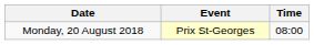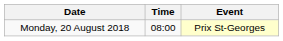 <table class = "wikitable" style="text-align:center;">
 <tr>
 <th width=220>Date</th>
+<th width=50>Time</th>
 <th width=150>Event</th>
-<th width=50>Time</th>
 </tr>
 <tr>
 <td>Monday, 20 August 2018</td>
+<td>08:00</td>
 <td bgcolor=ffffcc>Prix St-Georges</td>
-<td>08:00</td>
 </tr>
 </table>
